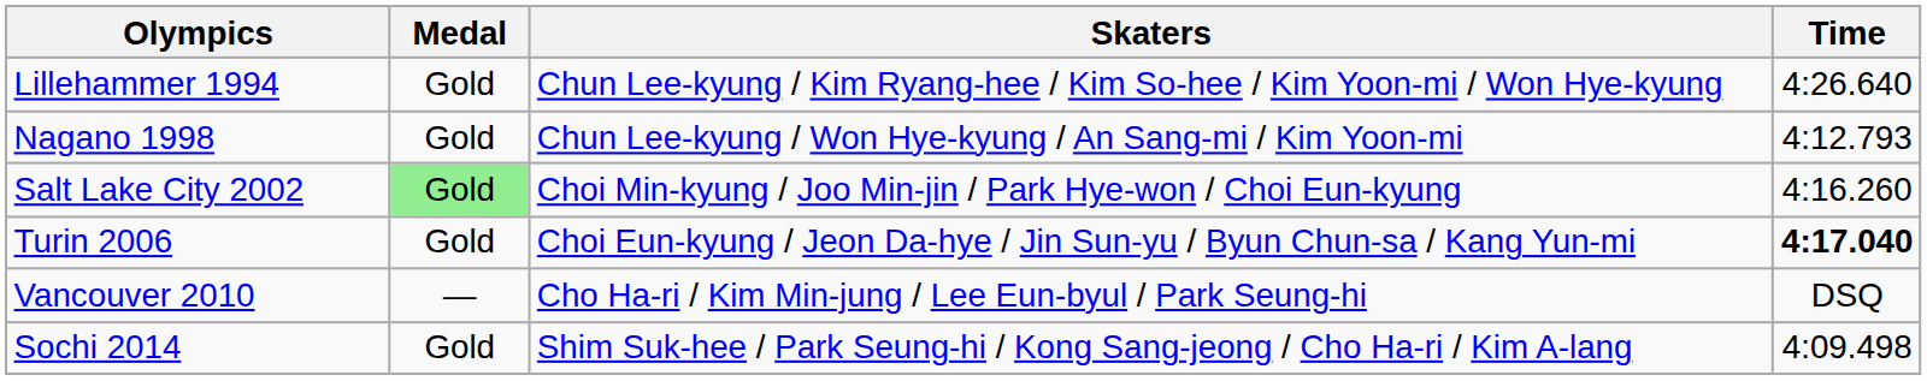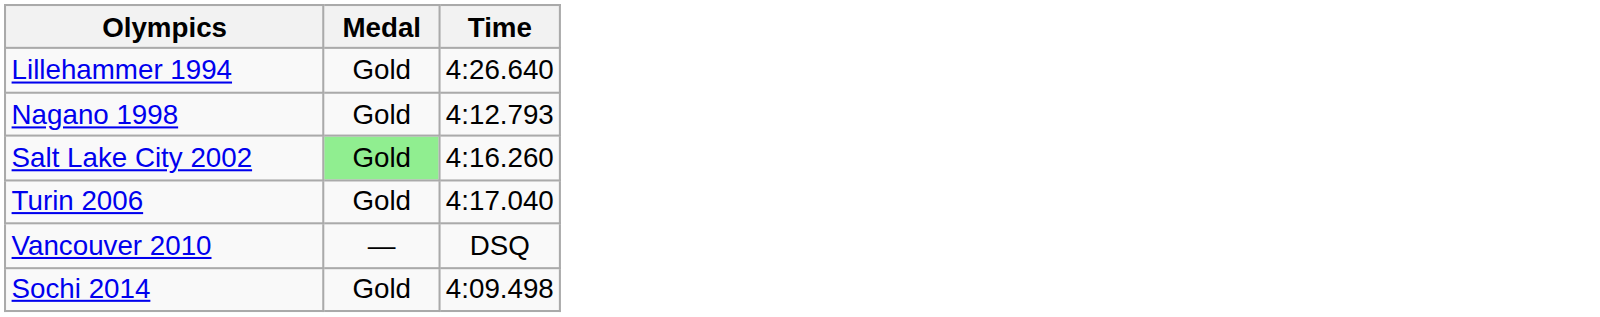 <table class="wikitable" style="font-size:85%;">
 <tr>
 <th width="150px">Olympics</th>
 <th width="50px">Medal</th>
-<th width="500px">Skaters</th>
 <th width="50px">Time</th>
 </tr>
 <tr>
 <td><a href='#'>Lillehammer 1994</a></td>
 <td align=center> Gold</td>
-<td><a href='#'>Chun Lee-kyung</a> / <a href='#'>Kim Ryang-hee</a> / <a href='#'>Kim So-hee</a> / <a href='#'>Kim Yoon-mi</a> / <a href='#'>Won Hye-kyung</a></td>
 <td align=center>4:26.640</td>
 </tr>
 <tr>
 <td><a href='#'>Nagano 1998</a></td>
 <td align=center> Gold</td>
-<td><a href='#'>Chun Lee-kyung</a> / <a href='#'>Won Hye-kyung</a> / <a href='#'>An Sang-mi</a> / <a href='#'>Kim Yoon-mi</a></td>
 <td align=center>4:12.793</td>
 </tr>
 <tr>
 <td><a href='#'>Salt Lake City 2002</a></td>
 <td align=center style="background: lightgreen;"> Gold</td>
-<td><a href='#'>Choi Min-kyung</a> / <a href='#'>Joo Min-jin</a> / <a href='#'>Park Hye-won</a> / <a href='#'>Choi Eun-kyung</a></td>
 <td align=center>4:16.260</td>
 </tr>
 <tr>
 <td><a href='#'>Turin 2006</a></td>
 <td align=center> Gold</td>
-<td><a href='#'>Choi Eun-kyung</a> / <a href='#'>Jeon Da-hye</a> / <a href='#'>Jin Sun-yu</a> / <a href='#'>Byun Chun-sa</a> / <a href='#'>Kang Yun-mi</a></td>
-<td align=center><strong>4:17.040</strong></td>
+<td align=center>4:17.040</td>
 </tr>
 <tr>
 <td><a href='#'>Vancouver 2010</a></td>
 <td align=center>—</td>
-<td><a href='#'>Cho Ha-ri</a> / <a href='#'>Kim Min-jung</a> / <a href='#'>Lee Eun-byul</a> / <a href='#'>Park Seung-hi</a></td>
 <td align=center>DSQ</td>
 </tr>
 <tr>
 <td><a href='#'>Sochi 2014</a></td>
 <td align=center> Gold</td>
-<td><a href='#'>Shim Suk-hee</a> / <a href='#'>Park Seung-hi</a> / <a href='#'>Kong Sang-jeong</a> / <a href='#'>Cho Ha-ri</a> / <a href='#'>Kim A-lang</a></td>
 <td align=center>4:09.498</td>
 </tr>
 </table>
